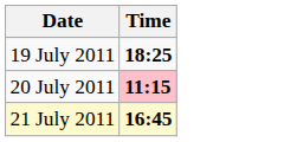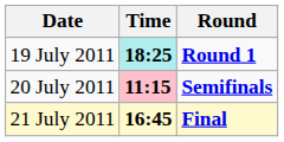 <table class="wikitable">
 <tr>
 <th>Date</th>
 <th>Time</th>
+<th>Round</th>
 </tr>
 <tr>
 <td>19 July 2011</td>
-<td><strong>18:25</strong></td>
+<td style="background: paleturquoise;"><strong>18:25</strong></td>
+<td><strong><a href='#'>Round 1</a></strong></td>
 </tr>
 <tr>
 <td>20 July 2011</td>
 <td style="background: pink;"><strong>11:15</strong></td>
+<td><strong><a href='#'>Semifinals</a></strong></td>
 </tr>
 <tr style=background:lemonchiffon>
 <td>21 July 2011</td>
 <td><strong>16:45</strong></td>
+<td><strong><a href='#'>Final</a></strong></td>
 </tr>
 </table>
